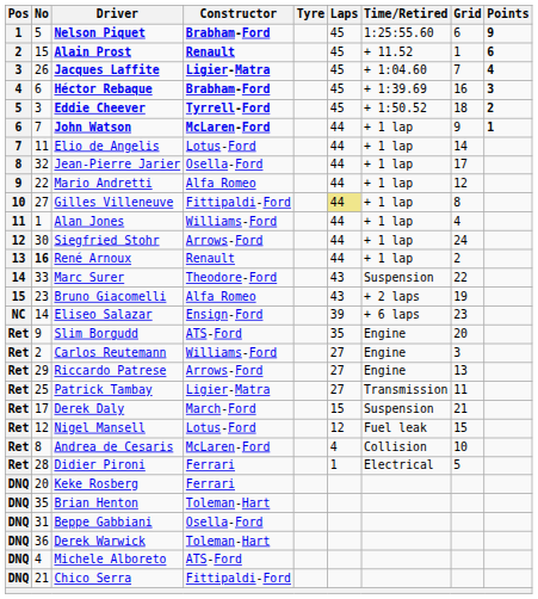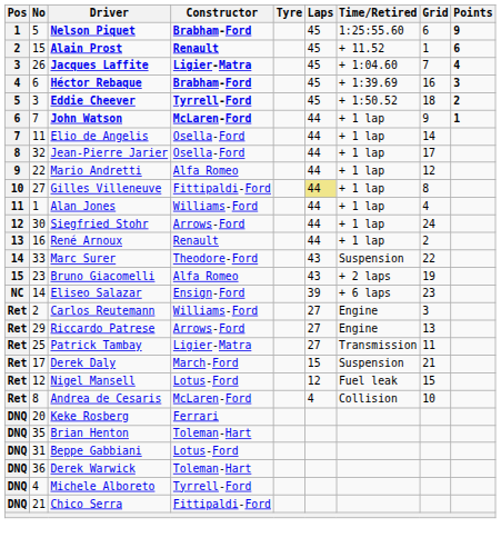 <table class="wikitable" style="font-size: 95%;">
 <tr>
 <th>Pos</th>
 <th>No</th>
 <th>Driver</th>
 <th>Constructor</th>
 <th>Tyre</th>
 <th>Laps</th>
 <th>Time/Retired</th>
 <th>Grid</th>
 <th>Points</th>
 </tr>
 <tr>
 <th>1</th>
 <td>5</td>
 <td> <strong><a href='#'>Nelson Piquet</a></strong></td>
 <td><strong><a href='#'>Brabham</a>-<a href='#'>Ford</a></strong></td>
 <td></td>
 <td>45</td>
 <td>1:25:55.60</td>
 <td>6</td>
 <td><strong>9</strong></td>
 </tr>
 <tr>
 <th>2</th>
 <td>15</td>
 <td> <strong><a href='#'>Alain Prost</a></strong></td>
 <td><strong><a href='#'>Renault</a></strong></td>
 <td></td>
 <td>45</td>
 <td>+ 11.52</td>
 <td>1</td>
 <td><strong>6</strong></td>
 </tr>
 <tr>
 <th>3</th>
 <td>26</td>
 <td> <strong><a href='#'>Jacques Laffite</a></strong></td>
 <td><strong><a href='#'>Ligier</a>-<a href='#'>Matra</a></strong></td>
 <td></td>
 <td>45</td>
 <td>+ 1:04.60</td>
 <td>7</td>
 <td><strong>4</strong></td>
 </tr>
 <tr>
 <th>4</th>
 <td>6</td>
 <td> <strong><a href='#'>Héctor Rebaque</a></strong></td>
 <td><strong><a href='#'>Brabham</a>-<a href='#'>Ford</a></strong></td>
 <td></td>
 <td>45</td>
 <td>+ 1:39.69</td>
 <td>16</td>
 <td><strong>3</strong></td>
 </tr>
 <tr>
 <th>5</th>
 <td>3</td>
 <td> <strong><a href='#'>Eddie Cheever</a></strong></td>
 <td><strong><a href='#'>Tyrrell</a>-<a href='#'>Ford</a></strong></td>
 <td></td>
 <td>45</td>
 <td>+ 1:50.52</td>
 <td>18</td>
 <td><strong>2</strong></td>
 </tr>
 <tr>
 <th>6</th>
 <td>7</td>
 <td> <strong><a href='#'>John Watson</a></strong></td>
 <td><strong><a href='#'>McLaren</a>-<a href='#'>Ford</a></strong></td>
 <td></td>
 <td>44</td>
 <td>+ 1 lap</td>
 <td>9</td>
 <td><strong>1</strong></td>
 </tr>
 <tr>
 <th>7</th>
 <td>11</td>
 <td> <a href='#'>Elio de Angelis</a></td>
-<td><a href='#'>Lotus</a>-<a href='#'>Ford</a></td>
+<td><a href='#'>Osella</a>-<a href='#'>Ford</a></td>
 <td></td>
 <td>44</td>
 <td>+ 1 lap</td>
 <td>14</td>
 <td> </td>
 </tr>
 <tr>
 <th>8</th>
 <td>32</td>
 <td> <a href='#'>Jean-Pierre Jarier</a></td>
 <td><a href='#'>Osella</a>-<a href='#'>Ford</a></td>
 <td></td>
 <td>44</td>
 <td>+ 1 lap</td>
 <td>17</td>
 <td> </td>
 </tr>
 <tr>
 <th>9</th>
 <td>22</td>
 <td> <a href='#'>Mario Andretti</a></td>
 <td><a href='#'>Alfa Romeo</a></td>
 <td></td>
 <td>44</td>
 <td>+ 1 lap</td>
 <td>12</td>
 <td> </td>
 </tr>
 <tr>
 <th>10</th>
 <td>27</td>
 <td> <a href='#'>Gilles Villeneuve</a></td>
 <td><a href='#'>Fittipaldi</a>-<a href='#'>Ford</a></td>
 <td></td>
 <td style="background: khaki;">44</td>
 <td>+ 1 lap</td>
 <td>8</td>
 <td> </td>
 </tr>
 <tr>
 <th>11</th>
 <td>1</td>
 <td> <a href='#'>Alan Jones</a></td>
 <td><a href='#'>Williams</a>-<a href='#'>Ford</a></td>
 <td></td>
 <td>44</td>
 <td>+ 1 lap</td>
 <td>4</td>
 <td> </td>
 </tr>
 <tr>
 <th>12</th>
 <td>30</td>
 <td> <a href='#'>Siegfried Stohr</a></td>
 <td><a href='#'>Arrows</a>-<a href='#'>Ford</a></td>
 <td></td>
 <td>44</td>
 <td>+ 1 lap</td>
 <td>24</td>
 <td> </td>
 </tr>
 <tr>
 <th>13</th>
-<td><strong>16</strong></td>
+<td>16</td>
 <td> <a href='#'>René Arnoux</a></td>
 <td><a href='#'>Renault</a></td>
 <td></td>
 <td>44</td>
 <td>+ 1 lap</td>
 <td>2</td>
 <td> </td>
 </tr>
 <tr>
 <th>14</th>
 <td>33</td>
 <td> <a href='#'>Marc Surer</a></td>
 <td><a href='#'>Theodore</a>-<a href='#'>Ford</a></td>
 <td></td>
 <td>43</td>
 <td>Suspension</td>
 <td>22</td>
 <td> </td>
 </tr>
 <tr>
 <th>15</th>
 <td>23</td>
 <td> <a href='#'>Bruno Giacomelli</a></td>
 <td><a href='#'>Alfa Romeo</a></td>
 <td></td>
 <td>43</td>
 <td>+ 2 laps</td>
 <td>19</td>
 <td> </td>
 </tr>
 <tr>
 <th>NC</th>
 <td>14</td>
 <td> <a href='#'>Eliseo Salazar</a></td>
 <td><a href='#'>Ensign</a>-<a href='#'>Ford</a></td>
 <td></td>
 <td>39</td>
 <td>+ 6 laps</td>
 <td>23</td>
-<td> </td>
-</tr>
-<tr>
-<th>Ret</th>
-<td>9</td>
-<td> <a href='#'>Slim Borgudd</a></td>
-<td><a href='#'>ATS</a>-<a href='#'>Ford</a></td>
-<td></td>
-<td>35</td>
-<td>Engine</td>
-<td>20</td>
 <td> </td>
 </tr>
 <tr>
 <th>Ret</th>
 <td>2</td>
 <td> <a href='#'>Carlos Reutemann</a></td>
 <td><a href='#'>Williams</a>-<a href='#'>Ford</a></td>
 <td></td>
 <td>27</td>
 <td>Engine</td>
 <td>3</td>
 <td> </td>
 </tr>
 <tr>
 <th>Ret</th>
 <td>29</td>
 <td> <a href='#'>Riccardo Patrese</a></td>
 <td><a href='#'>Arrows</a>-<a href='#'>Ford</a></td>
 <td></td>
 <td>27</td>
 <td>Engine</td>
 <td>13</td>
 <td> </td>
 </tr>
 <tr>
 <th>Ret</th>
 <td>25</td>
 <td> <a href='#'>Patrick Tambay</a></td>
 <td><a href='#'>Ligier</a>-<a href='#'>Matra</a></td>
 <td></td>
 <td>27</td>
 <td>Transmission</td>
 <td>11</td>
 <td> </td>
 </tr>
 <tr>
 <th>Ret</th>
 <td>17</td>
 <td> <a href='#'>Derek Daly</a></td>
 <td><a href='#'>March</a>-<a href='#'>Ford</a></td>
 <td></td>
 <td>15</td>
 <td>Suspension</td>
 <td>21</td>
 <td> </td>
 </tr>
 <tr>
 <th>Ret</th>
 <td>12</td>
 <td> <a href='#'>Nigel Mansell</a></td>
 <td><a href='#'>Lotus</a>-<a href='#'>Ford</a></td>
 <td></td>
 <td>12</td>
 <td>Fuel leak</td>
 <td>15</td>
 <td> </td>
 </tr>
 <tr>
 <th>Ret</th>
 <td>8</td>
 <td> <a href='#'>Andrea de Cesaris</a></td>
 <td><a href='#'>McLaren</a>-<a href='#'>Ford</a></td>
 <td></td>
 <td>4</td>
 <td>Collision</td>
 <td>10</td>
 <td> </td>
 </tr>
 <tr>
-<th>Ret</th>
-<td>28</td>
-<td> <a href='#'>Didier Pironi</a></td>
-<td><a href='#'>Ferrari</a></td>
-<td></td>
-<td>1</td>
-<td>Electrical</td>
-<td>5</td>
-<td> </td>
-</tr>
-<tr>
 <th>DNQ</th>
 <td>20</td>
 <td> <a href='#'>Keke Rosberg</a></td>
 <td><a href='#'>Ferrari</a></td>
 <td></td>
 <td> </td>
 <td></td>
 <td></td>
 <td> </td>
 </tr>
 <tr>
 <th>DNQ</th>
 <td>35</td>
 <td> <a href='#'>Brian Henton</a></td>
 <td><a href='#'>Toleman</a>-<a href='#'>Hart</a></td>
 <td></td>
 <td> </td>
 <td></td>
 <td></td>
 <td> </td>
 </tr>
 <tr>
 <th>DNQ</th>
 <td>31</td>
 <td> <a href='#'>Beppe Gabbiani</a></td>
-<td><a href='#'>Osella</a>-<a href='#'>Ford</a></td>
+<td><a href='#'>Lotus</a>-<a href='#'>Ford</a></td>
 <td></td>
 <td> </td>
 <td></td>
 <td></td>
 <td> </td>
 </tr>
 <tr>
 <th>DNQ</th>
 <td>36</td>
 <td> <a href='#'>Derek Warwick</a></td>
 <td><a href='#'>Toleman</a>-<a href='#'>Hart</a></td>
 <td></td>
 <td> </td>
 <td></td>
 <td></td>
 <td> </td>
 </tr>
 <tr>
 <th>DNQ</th>
 <td>4</td>
 <td> <a href='#'>Michele Alboreto</a></td>
-<td><a href='#'>ATS</a>-<a href='#'>Ford</a></td>
+<td><a href='#'>Tyrrell</a>-<a href='#'>Ford</a></td>
 <td></td>
 <td> </td>
 <td></td>
 <td></td>
 <td> </td>
 </tr>
 <tr>
 <th>DNQ</th>
 <td>21</td>
 <td> <a href='#'>Chico Serra</a></td>
 <td><a href='#'>Fittipaldi</a>-<a href='#'>Ford</a></td>
 <td></td>
 <td> </td>
 <td> </td>
 <td> </td>
 <td> </td>
 </tr>
 <tr>
 <th colspan="9"></th>
 </tr>
 </table>
